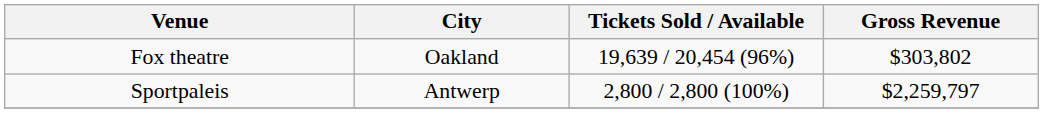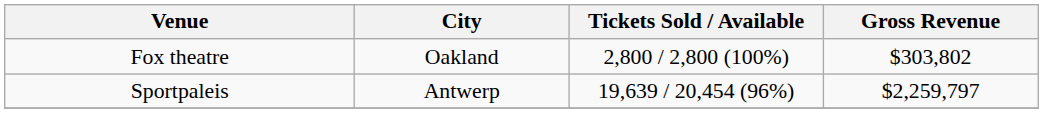 <table class="wikitable" style="text-align:center;">
 <tr>
 <th width="250">Venue</th>
 <th width="150">City</th>
 <th width="180">Tickets Sold / Available</th>
 <th width="150">Gross Revenue</th>
 </tr>
 <tr>
 <td>Fox theatre</td>
 <td>Oakland</td>
-<td>19,639 / 20,454 (96%)</td>
+<td>2,800 / 2,800 (100%)</td>
 <td>$303,802</td>
 </tr>
 <tr>
 <td>Sportpaleis</td>
 <td>Antwerp</td>
-<td>2,800 / 2,800 (100%)</td>
+<td>19,639 / 20,454 (96%)</td>
 <td>$2,259,797</td>
 </tr>
 <tr>
 </tr>
 </table>
